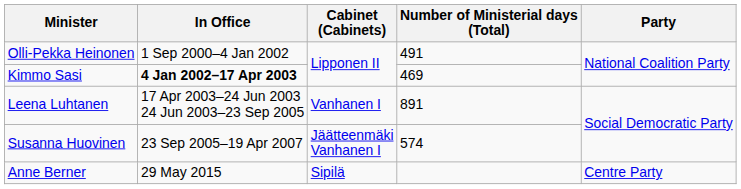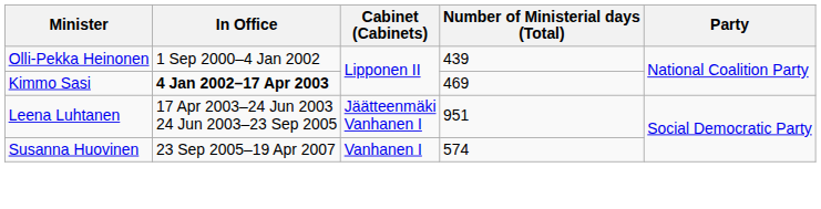 <table class="wikitable">
 <tr>
 <th>Minister</th>
 <th>In Office</th>
 <th>Cabinet<br>(Cabinets)</th>
 <th>Number of Ministerial days <br>(Total)</th>
 <th>Party</th>
 </tr>
 <tr>
 <td><a href='#'>Olli-Pekka Heinonen</a></td>
 <td>1 Sep 2000–4 Jan 2002</td>
 <td rowspan=2><a href='#'>Lipponen II</a></td>
-<td>491</td>
+<td>439</td>
 <td rowspan=2><a href='#'>National Coalition Party</a></td>
 </tr>
 <tr>
 <td><a href='#'>Kimmo Sasi</a></td>
 <td><strong>4 Jan 2002–17 Apr 2003</strong></td>
 <td>469</td>
 </tr>
 <tr>
 <td><a href='#'>Leena Luhtanen</a></td>
 <td>17 Apr 2003–24 Jun 2003<br>24 Jun 2003–23 Sep 2005</td>
-<td><a href='#'>Vanhanen I</a></td>
-<td>891</td>
+<td><a href='#'>Jäätteenmäki</a><br><a href='#'>Vanhanen I</a></td>
+<td>951</td>
 <td rowspan=2><a href='#'>Social Democratic Party</a></td>
 </tr>
 <tr>
 <td><a href='#'>Susanna Huovinen</a></td>
 <td>23 Sep 2005–19 Apr 2007</td>
-<td><a href='#'>Jäätteenmäki</a><br><a href='#'>Vanhanen I</a></td>
+<td><a href='#'>Vanhanen I</a></td>
 <td>574</td>
 </tr>
-<tr>
-<td><a href='#'>Anne Berner</a></td>
-<td>29 May 2015</td>
-<td><a href='#'>Sipilä</a></td>
-<td></td>
-<td><a href='#'>Centre Party</a></td>
-</tr>
 </table>
